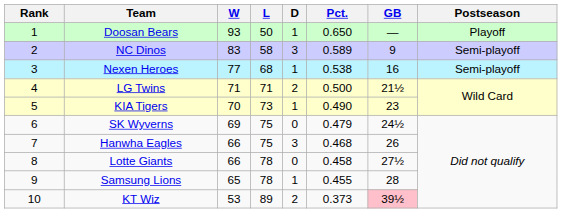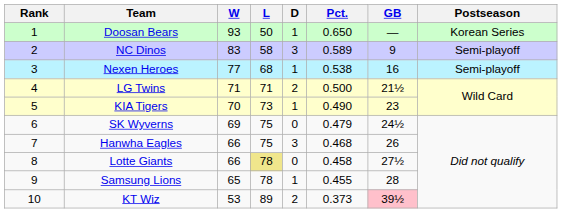 <table class="wikitable" style="text-align:center; width:60%;">
 <tr>
 <th>Rank</th>
 <th>Team</th>
 <th><a href='#'>W</a></th>
 <th><a href='#'>L</a></th>
 <th>D</th>
 <th><a href='#'>Pct.</a></th>
 <th><a href='#'>GB</a></th>
 <th>Postseason</th>
 </tr>
 <tr style="background-color:#ccffcc;">
 <td>1</td>
 <td><a href='#'>Doosan Bears</a></td>
 <td>93</td>
 <td>50</td>
 <td>1</td>
 <td>0.650</td>
 <td>—</td>
-<td>Playoff</td>
+<td>Korean Series</td>
 </tr>
 <tr style="background-color:#ccccff;">
 <td>2</td>
 <td><a href='#'>NC Dinos</a></td>
 <td>83</td>
 <td>58</td>
 <td>3</td>
 <td>0.589</td>
 <td>9</td>
 <td>Semi-playoff</td>
 </tr>
 <tr style="background-color:#BBF3FF;">
 <td>3</td>
 <td><a href='#'>Nexen Heroes</a></td>
 <td>77</td>
 <td>68</td>
 <td>1</td>
 <td>0.538</td>
 <td>16</td>
 <td>Semi-playoff</td>
 </tr>
 <tr style="background-color:#ffffcc;">
 <td>4</td>
 <td><a href='#'>LG Twins</a></td>
 <td>71</td>
 <td>71</td>
 <td>2</td>
 <td>0.500</td>
 <td>21½</td>
 <td rowspan=2>Wild Card</td>
 </tr>
 <tr style="background-color:#ffffcc;">
 <td>5</td>
 <td><a href='#'>KIA Tigers</a></td>
 <td>70</td>
 <td>73</td>
 <td>1</td>
 <td>0.490</td>
 <td>23</td>
 </tr>
 <tr>
 <td>6</td>
 <td><a href='#'>SK Wyverns</a></td>
 <td>69</td>
 <td>75</td>
 <td>0</td>
 <td>0.479</td>
 <td>24½</td>
 <td rowspan="5"><em>Did not qualify</em></td>
 </tr>
 <tr>
 <td>7</td>
 <td><a href='#'>Hanwha Eagles</a></td>
 <td>66</td>
 <td>75</td>
 <td>3</td>
 <td>0.468</td>
 <td>26</td>
 </tr>
 <tr>
 <td>8</td>
 <td><a href='#'>Lotte Giants</a></td>
 <td>66</td>
-<td>78</td>
+<td style="background: khaki;">78</td>
 <td>0</td>
 <td>0.458</td>
 <td>27½</td>
 </tr>
 <tr>
 <td>9</td>
 <td><a href='#'>Samsung Lions</a></td>
 <td>65</td>
 <td>78</td>
 <td>1</td>
 <td>0.455</td>
 <td>28</td>
 </tr>
 <tr>
 <td>10</td>
 <td><a href='#'>KT Wiz</a></td>
 <td>53</td>
 <td>89</td>
 <td>2</td>
 <td>0.373</td>
 <td style="background: pink;">39½</td>
 </tr>
 </table>
